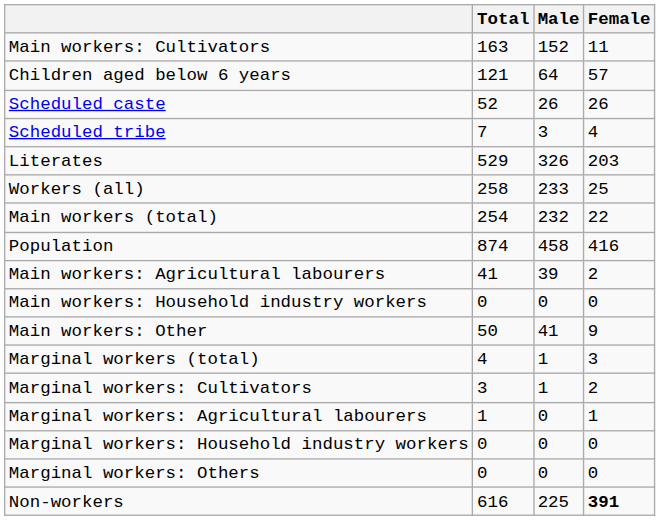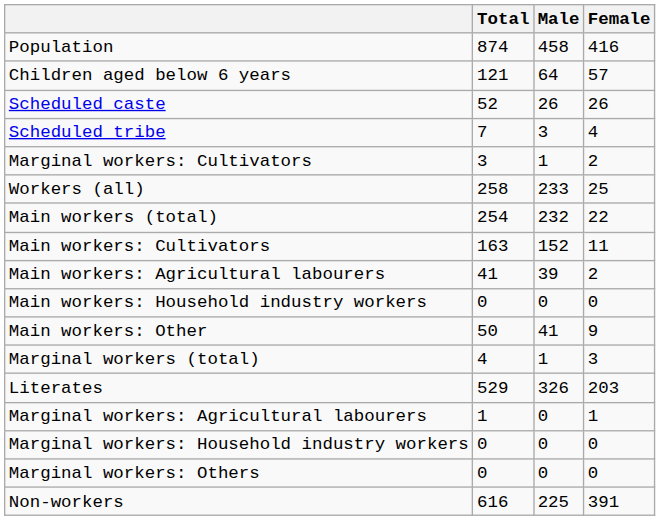 <table class="wikitable sortable">
 <tr>
 <th></th>
 <th>Total</th>
 <th>Male</th>
 <th>Female</th>
 </tr>
 <tr>
-<td>Main workers: Cultivators</td>
-<td>163</td>
-<td>152</td>
-<td>11</td>
+<td>Population</td>
+<td>874</td>
+<td>458</td>
+<td>416</td>
 </tr>
 <tr>
 <td>Children aged below 6 years</td>
 <td>121</td>
 <td>64</td>
 <td>57</td>
 </tr>
 <tr>
 <td><a href='#'>Scheduled caste</a></td>
 <td>52</td>
 <td>26</td>
 <td>26</td>
 </tr>
 <tr>
 <td><a href='#'>Scheduled tribe</a></td>
 <td>7</td>
 <td>3</td>
 <td>4</td>
 </tr>
 <tr>
-<td>Literates</td>
-<td>529</td>
-<td>326</td>
-<td>203</td>
+<td>Marginal workers: Cultivators</td>
+<td>3</td>
+<td>1</td>
+<td>2</td>
 </tr>
 <tr>
 <td>Workers (all)</td>
 <td>258</td>
 <td>233</td>
 <td>25</td>
 </tr>
 <tr>
 <td>Main workers (total)</td>
 <td>254</td>
 <td>232</td>
 <td>22</td>
 </tr>
 <tr>
-<td>Population</td>
-<td>874</td>
-<td>458</td>
-<td>416</td>
+<td>Main workers: Cultivators</td>
+<td>163</td>
+<td>152</td>
+<td>11</td>
 </tr>
 <tr>
 <td>Main workers: Agricultural labourers</td>
 <td>41</td>
 <td>39</td>
 <td>2</td>
 </tr>
 <tr>
 <td>Main workers: Household industry workers</td>
 <td>0</td>
 <td>0</td>
 <td>0</td>
 </tr>
 <tr>
 <td>Main workers: Other</td>
 <td>50</td>
 <td>41</td>
 <td>9</td>
 </tr>
 <tr>
 <td>Marginal workers (total)</td>
 <td>4</td>
 <td>1</td>
 <td>3</td>
 </tr>
 <tr>
-<td>Marginal workers: Cultivators</td>
-<td>3</td>
-<td>1</td>
-<td>2</td>
+<td>Literates</td>
+<td>529</td>
+<td>326</td>
+<td>203</td>
 </tr>
 <tr>
 <td>Marginal workers: Agricultural labourers</td>
 <td>1</td>
 <td>0</td>
 <td>1</td>
 </tr>
 <tr>
 <td>Marginal workers: Household industry workers</td>
 <td>0</td>
 <td>0</td>
 <td>0</td>
 </tr>
 <tr>
 <td>Marginal workers: Others</td>
 <td>0</td>
 <td>0</td>
 <td>0</td>
 </tr>
 <tr>
 <td>Non-workers</td>
 <td>616</td>
 <td>225</td>
-<td><strong>391</strong></td>
+<td>391</td>
 </tr>
 </table>
